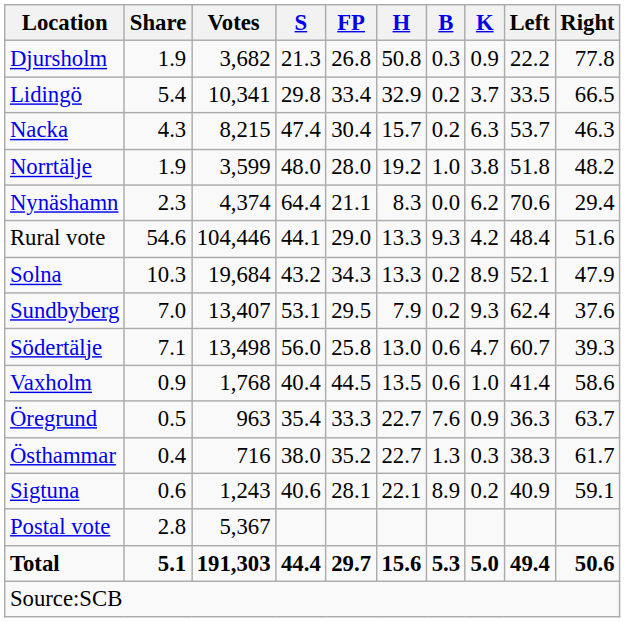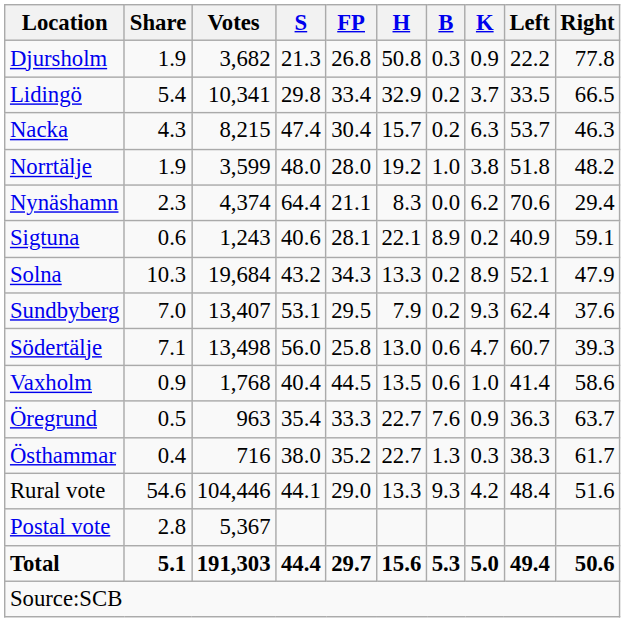 <table class="wikitable sortable" style=text-align:right>
 <tr>
 <th>Location</th>
 <th>Share</th>
 <th>Votes</th>
 <th><a href='#'>S</a></th>
 <th><a href='#'>FP</a></th>
 <th><a href='#'>H</a></th>
 <th><a href='#'>B</a></th>
 <th><a href='#'>K</a></th>
 <th>Left</th>
 <th>Right</th>
 </tr>
 <tr>
 <td align=left><a href='#'>Djursholm</a></td>
 <td>1.9</td>
 <td>3,682</td>
 <td>21.3</td>
 <td>26.8</td>
 <td>50.8</td>
 <td>0.3</td>
 <td>0.9</td>
 <td>22.2</td>
 <td>77.8</td>
 </tr>
 <tr>
 <td align=left><a href='#'>Lidingö</a></td>
 <td>5.4</td>
 <td>10,341</td>
 <td>29.8</td>
 <td>33.4</td>
 <td>32.9</td>
 <td>0.2</td>
 <td>3.7</td>
 <td>33.5</td>
 <td>66.5</td>
 </tr>
 <tr>
 <td align=left><a href='#'>Nacka</a></td>
 <td>4.3</td>
 <td>8,215</td>
 <td>47.4</td>
 <td>30.4</td>
 <td>15.7</td>
 <td>0.2</td>
 <td>6.3</td>
 <td>53.7</td>
 <td>46.3</td>
 </tr>
 <tr>
 <td align=left><a href='#'>Norrtälje</a></td>
 <td>1.9</td>
 <td>3,599</td>
 <td>48.0</td>
 <td>28.0</td>
 <td>19.2</td>
 <td>1.0</td>
 <td>3.8</td>
 <td>51.8</td>
 <td>48.2</td>
 </tr>
 <tr>
 <td align=left><a href='#'>Nynäshamn</a></td>
 <td>2.3</td>
 <td>4,374</td>
 <td>64.4</td>
 <td>21.1</td>
 <td>8.3</td>
 <td>0.0</td>
 <td>6.2</td>
 <td>70.6</td>
 <td>29.4</td>
 </tr>
 <tr>
-<td align=left>Rural vote</td>
-<td>54.6</td>
-<td>104,446</td>
-<td>44.1</td>
-<td>29.0</td>
-<td>13.3</td>
-<td>9.3</td>
-<td>4.2</td>
-<td>48.4</td>
-<td>51.6</td>
+<td align=left><a href='#'>Sigtuna</a></td>
+<td>0.6</td>
+<td>1,243</td>
+<td>40.6</td>
+<td>28.1</td>
+<td>22.1</td>
+<td>8.9</td>
+<td>0.2</td>
+<td>40.9</td>
+<td>59.1</td>
 </tr>
 <tr>
 <td align=left><a href='#'>Solna</a></td>
 <td>10.3</td>
 <td>19,684</td>
 <td>43.2</td>
 <td>34.3</td>
 <td>13.3</td>
 <td>0.2</td>
 <td>8.9</td>
 <td>52.1</td>
 <td>47.9</td>
 </tr>
 <tr>
 <td align=left><a href='#'>Sundbyberg</a></td>
 <td>7.0</td>
 <td>13,407</td>
 <td>53.1</td>
 <td>29.5</td>
 <td>7.9</td>
 <td>0.2</td>
 <td>9.3</td>
 <td>62.4</td>
 <td>37.6</td>
 </tr>
 <tr>
 <td align=left><a href='#'>Södertälje</a></td>
 <td>7.1</td>
 <td>13,498</td>
 <td>56.0</td>
 <td>25.8</td>
 <td>13.0</td>
 <td>0.6</td>
 <td>4.7</td>
 <td>60.7</td>
 <td>39.3</td>
 </tr>
 <tr>
 <td align=left><a href='#'>Vaxholm</a></td>
 <td>0.9</td>
 <td>1,768</td>
 <td>40.4</td>
 <td>44.5</td>
 <td>13.5</td>
 <td>0.6</td>
 <td>1.0</td>
 <td>41.4</td>
 <td>58.6</td>
 </tr>
 <tr>
 <td align=left><a href='#'>Öregrund</a></td>
 <td>0.5</td>
 <td>963</td>
 <td>35.4</td>
 <td>33.3</td>
 <td>22.7</td>
 <td>7.6</td>
 <td>0.9</td>
 <td>36.3</td>
 <td>63.7</td>
 </tr>
 <tr>
 <td align=left><a href='#'>Östhammar</a></td>
 <td>0.4</td>
 <td>716</td>
 <td>38.0</td>
 <td>35.2</td>
 <td>22.7</td>
 <td>1.3</td>
 <td>0.3</td>
 <td>38.3</td>
 <td>61.7</td>
 </tr>
 <tr>
-<td align=left><a href='#'>Sigtuna</a></td>
-<td>0.6</td>
-<td>1,243</td>
-<td>40.6</td>
-<td>28.1</td>
-<td>22.1</td>
-<td>8.9</td>
-<td>0.2</td>
-<td>40.9</td>
-<td>59.1</td>
+<td align=left>Rural vote</td>
+<td>54.6</td>
+<td>104,446</td>
+<td>44.1</td>
+<td>29.0</td>
+<td>13.3</td>
+<td>9.3</td>
+<td>4.2</td>
+<td>48.4</td>
+<td>51.6</td>
 </tr>
 <tr>
 <td align=left><a href='#'>Postal vote</a></td>
 <td>2.8</td>
 <td>5,367</td>
 <td></td>
 <td></td>
 <td></td>
 <td></td>
 <td></td>
 <td></td>
 <td></td>
 </tr>
 <tr>
 <td align=left><strong>Total</strong></td>
 <td><strong>5.1</strong></td>
 <td><strong>191,303</strong></td>
 <td><strong>44.4</strong></td>
 <td><strong>29.7</strong></td>
 <td><strong>15.6</strong></td>
 <td><strong>5.3</strong></td>
 <td><strong>5.0</strong></td>
 <td><strong>49.4</strong></td>
 <td><strong>50.6</strong></td>
 </tr>
 <tr>
 <td align=left colspan=10>Source:SCB </td>
 </tr>
 </table>
